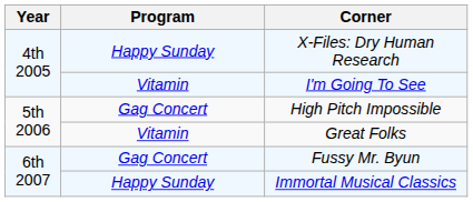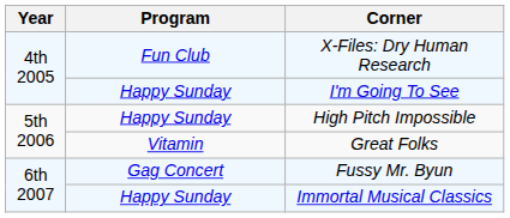 <table class="wikitable">
 <tr align=center>
 <th style="width:50px">Year</th>
 <th style="width:200px">Program</th>
 <th style="200px">Corner</th>
 </tr>
 <tr align=center style="background:#F0F8FF">
 <td rowspan=2>4th<br> 2005</td>
-<td><em><a href='#'>Happy Sunday</a></em></td>
+<td style="width:200px"><em><a href='#'>Fun Club</a></em></td>
 <td style="width:200px"><em>X-Files: Dry Human Research</em></td>
 </tr>
 <tr align=center style="background:#F0F8FF">
-<td><em><a href='#'>Vitamin</a></em></td>
+<td><em><a href='#'>Happy Sunday</a></em></td>
 <td><em><a href='#'>I'm Going To See</a></em></td>
 </tr>
 <tr align=center>
 <td rowspan=2>5th<br> 2006</td>
-<td><em><a href='#'>Gag Concert</a></em></td>
+<td><em><a href='#'>Happy Sunday</a></em></td>
 <td><em>High Pitch Impossible</em></td>
 </tr>
 <tr align=center>
 <td><em><a href='#'>Vitamin</a></em></td>
 <td><em>Great Folks</em></td>
 </tr>
 <tr align=center style="background:#F0F8FF">
 <td rowspan=2>6th<br> 2007</td>
 <td><em><a href='#'>Gag Concert</a></em></td>
 <td><em>Fussy Mr. Byun</em></td>
 </tr>
 <tr align=center style="background:#F0F8FF">
 <td><em><a href='#'>Happy Sunday</a></em></td>
 <td><em><a href='#'>Immortal Musical Classics</a></em></td>
 </tr>
 </table>
